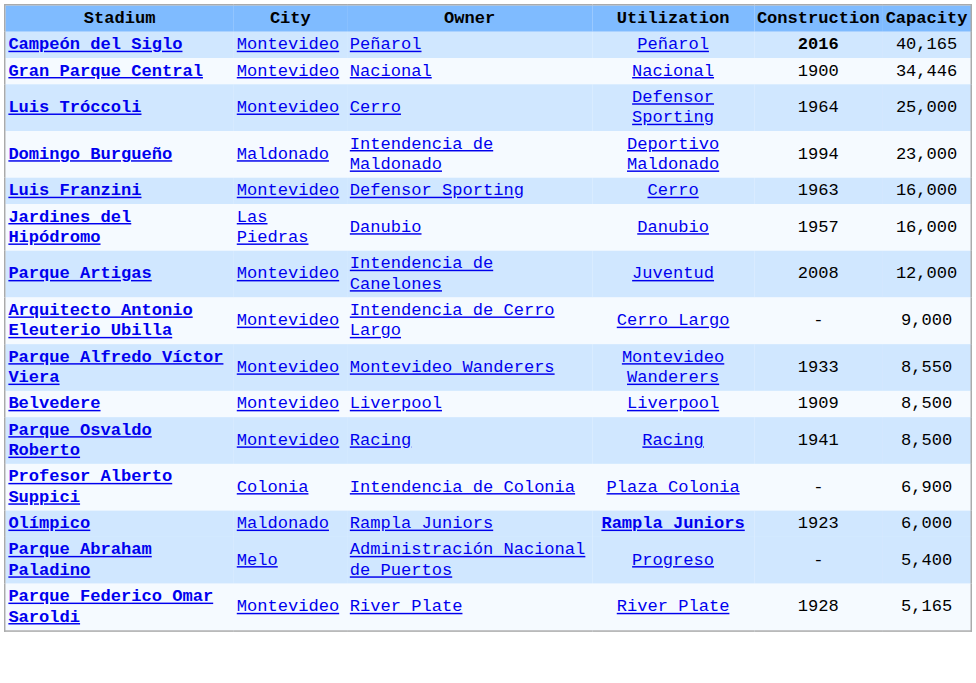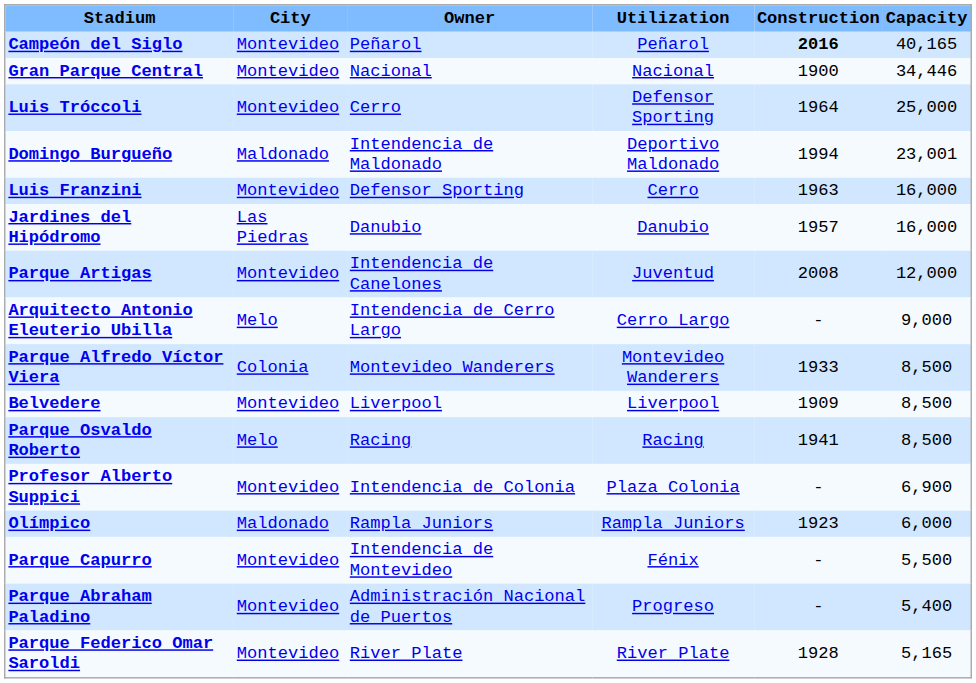 <table align=left cellpadding="2" cellspacing="0" style="background: #f5faff; border: 1px #aaa solid; border-collapse: collapse; font-size: 90%;" width=75%>
 <tr align=center bgcolor=#7FBBFF style="color:Black;">
 <td><strong>Stadium</strong></td>
 <td><strong>City</strong></td>
 <td><strong>Owner</strong></td>
 <td><strong>Utilization</strong></td>
 <td><strong>Construction</strong></td>
 <td><strong>Capacity</strong></td>
 </tr>
 <tr align=center bgcolor=#D0E7FF>
 <td align=left><strong><a href='#'>Campeón del Siglo</a></strong></td>
 <td align=left> <a href='#'>Montevideo</a></td>
 <td align=left> <a href='#'>Peñarol</a></td>
 <td><a href='#'>Peñarol</a></td>
 <td><strong>2016</strong></td>
 <td>40,165</td>
 </tr>
 <tr align=center bgcolor=#F5FAFF>
 <td align=left><strong><a href='#'>Gran Parque Central</a></strong></td>
 <td align=left> <a href='#'>Montevideo</a></td>
 <td align=left> <a href='#'>Nacional</a></td>
 <td><a href='#'>Nacional</a></td>
 <td>1900</td>
 <td>34,446</td>
 </tr>
 <tr align=center bgcolor=#D0E7FF>
 <td align=left><strong><a href='#'>Luis Tróccoli</a></strong></td>
 <td align=left> <a href='#'>Montevideo</a></td>
 <td align=left> <a href='#'>Cerro</a></td>
 <td><a href='#'>Defensor Sporting</a></td>
 <td>1964</td>
 <td>25,000</td>
 </tr>
 <tr align=center bgcolor=#F5FAFF>
 <td align="left"><strong><a href='#'>Domingo Burgueño</a></strong></td>
 <td align="left"><a href='#'>Maldonado</a></td>
 <td align="left"><a href='#'>Intendencia de Maldonado</a></td>
 <td><a href='#'>Deportivo Maldonado</a></td>
 <td>1994</td>
-<td>23,000</td>
+<td>23,001</td>
 </tr>
 <tr align=center bgcolor=#D0E7FF>
 <td align=left><strong><a href='#'>Luis Franzini</a></strong></td>
 <td align=left> <a href='#'>Montevideo</a></td>
 <td align=left><a href='#'>Defensor Sporting</a></td>
 <td><a href='#'>Cerro</a></td>
 <td>1963</td>
 <td>16,000</td>
 </tr>
 <tr align="center" bgcolor="#F5FAFF">
 <td align="left"><strong><a href='#'>Jardines del Hipódromo</a></strong></td>
 <td align="left"> <a href='#'>Las Piedras</a></td>
 <td align="left"> <a href='#'>Danubio</a></td>
 <td><a href='#'>Danubio</a></td>
 <td>1957</td>
 <td>16,000</td>
 </tr>
 <tr align=center bgcolor=#D0E7FF>
 <td align="left"><strong><a href='#'>Parque Artigas</a></strong></td>
 <td align=left> <a href='#'>Montevideo</a></td>
 <td align="left"><a href='#'>Intendencia de Canelones</a></td>
 <td><a href='#'>Juventud</a></td>
 <td>2008</td>
 <td>12,000</td>
 </tr>
 <tr align=center bgcolor=#F5FAFF>
 <td align=left><strong><a href='#'>Arquitecto Antonio Eleuterio Ubilla</a></strong></td>
-<td align=left> <a href='#'>Montevideo</a></td>
+<td align=left> <a href='#'>Melo</a></td>
 <td align=left><a href='#'>Intendencia de Cerro Largo</a></td>
 <td><a href='#'>Cerro Largo</a></td>
 <td>-</td>
 <td>9,000</td>
 </tr>
 <tr align="center" bgcolor="#D0E7FF">
 <td align="left"><strong><a href='#'>Parque Alfredo Víctor Viera</a></strong></td>
-<td align="left"> <a href='#'>Montevideo</a></td>
+<td align="left"><a href='#'>Colonia</a></td>
 <td align="left"> <a href='#'>Montevideo Wanderers</a></td>
 <td><a href='#'>Montevideo Wanderers</a></td>
 <td>1933</td>
-<td>8,550</td>
+<td>8,500</td>
 </tr>
 <tr align="center" bgcolor="#F5FAFF">
 <td align="left"><strong><a href='#'>Belvedere</a></strong></td>
 <td align="left"> <a href='#'>Montevideo</a></td>
 <td align="left"> <a href='#'>Liverpool</a></td>
 <td><a href='#'>Liverpool</a></td>
 <td>1909</td>
 <td>8,500</td>
 </tr>
 <tr align=center bgcolor=#D0E7FF>
 <td align=left><strong><a href='#'>Parque Osvaldo Roberto</a></strong></td>
-<td align=left> <a href='#'>Montevideo</a></td>
+<td align=left> <a href='#'>Melo</a></td>
 <td align=left> <a href='#'>Racing</a></td>
 <td><a href='#'>Racing</a></td>
 <td>1941</td>
 <td>8,500</td>
 </tr>
 <tr align="center" bgcolor="#F5FAFF">
 <td align="left"><strong><a href='#'>Profesor Alberto Suppici</a></strong></td>
-<td align="left"><a href='#'>Colonia</a></td>
+<td align="left"> <a href='#'>Montevideo</a></td>
 <td align="left"><a href='#'>Intendencia de Colonia</a></td>
 <td><a href='#'>Plaza Colonia</a></td>
 <td>-</td>
 <td>6,900</td>
 </tr>
 <tr align=center bgcolor=#D0E7FF>
 <td align=left><strong><a href='#'>Olímpico</a></strong></td>
 <td align="left"><a href='#'>Maldonado</a></td>
 <td align=left> <a href='#'>Rampla Juniors</a></td>
-<td><strong><a href='#'>Rampla Juniors</a></strong></td>
+<td><a href='#'>Rampla Juniors</a></td>
 <td>1923</td>
 <td>6,000</td>
 </tr>
+<tr align="center" bgcolor="#F5FAFF">
+<td align=left><strong><a href='#'>Parque Capurro</a></strong></td>
+<td align=left> <a href='#'>Montevideo</a></td>
+<td align=left><a href='#'>Intendencia de Montevideo</a></td>
+<td><a href='#'>Fénix</a></td>
+<td>-</td>
+<td>5,500</td>
+</tr>
 <tr align=center bgcolor=#D0E7FF>
 <td align=left><strong><a href='#'>Parque Abraham Paladino</a></strong></td>
-<td align=left> <a href='#'>Melo</a></td>
+<td align=left> <a href='#'>Montevideo</a></td>
 <td align=left><a href='#'>Administración Nacional de Puertos</a></td>
 <td><a href='#'>Progreso</a></td>
 <td>-</td>
 <td>5,400</td>
 </tr>
 <tr align="center" bgcolor="#F5FAFF">
 <td align=left><strong><a href='#'>Parque Federico Omar Saroldi</a></strong></td>
 <td align=left> <a href='#'>Montevideo</a></td>
 <td align=left> <a href='#'>River Plate</a></td>
 <td><a href='#'>River Plate</a></td>
 <td>1928</td>
 <td>5,165</td>
 </tr>
 </table>
